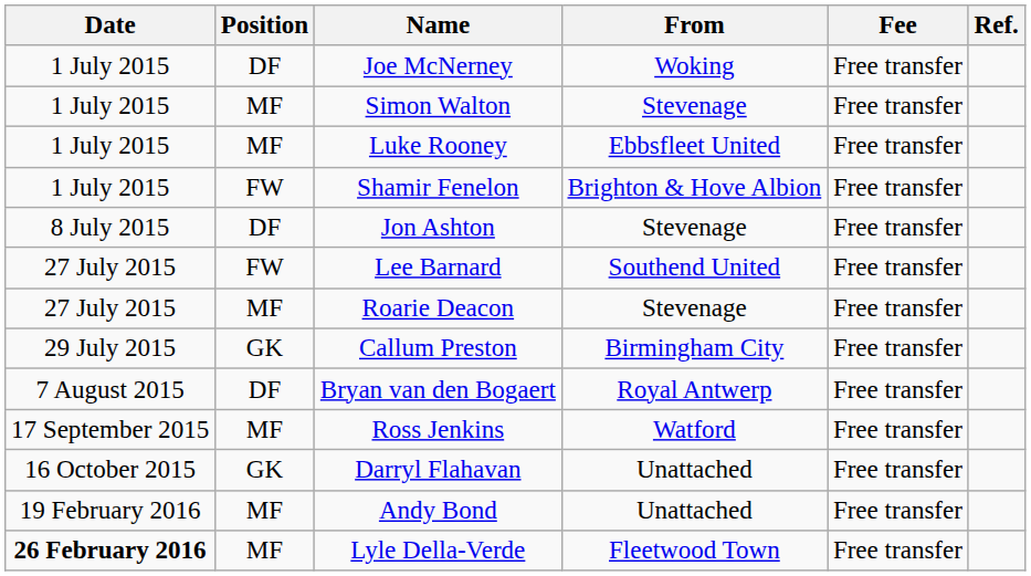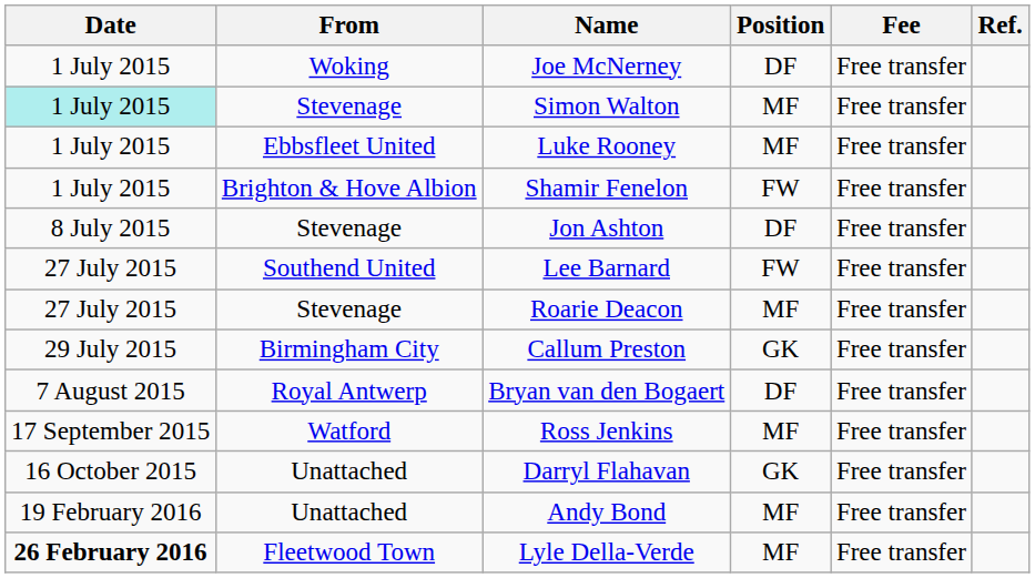 <table class="wikitable" style="text-align:center;">
 <tr>
 <th>Date</th>
+<th>From</th>
+<th>Name</th>
 <th>Position</th>
-<th>Name</th>
-<th>From</th>
 <th>Fee</th>
 <th>Ref.</th>
 </tr>
 <tr>
 <td>1 July 2015</td>
+<td><a href='#'>Woking</a></td>
+<td><a href='#'>Joe McNerney</a></td>
 <td>DF</td>
-<td><a href='#'>Joe McNerney</a></td>
-<td><a href='#'>Woking</a></td>
+<td>Free transfer</td>
+<td></td>
+</tr>
+<tr>
+<td style="background: paleturquoise;">1 July 2015</td>
+<td><a href='#'>Stevenage</a></td>
+<td><a href='#'>Simon Walton</a></td>
+<td>MF</td>
 <td>Free transfer</td>
 <td></td>
 </tr>
 <tr>
 <td>1 July 2015</td>
+<td><a href='#'>Ebbsfleet United</a></td>
+<td><a href='#'>Luke Rooney</a></td>
 <td>MF</td>
-<td><a href='#'>Simon Walton</a></td>
-<td><a href='#'>Stevenage</a></td>
 <td>Free transfer</td>
 <td></td>
 </tr>
 <tr>
 <td>1 July 2015</td>
-<td>MF</td>
-<td><a href='#'>Luke Rooney</a></td>
-<td><a href='#'>Ebbsfleet United</a></td>
-<td>Free transfer</td>
-<td></td>
-</tr>
-<tr>
-<td>1 July 2015</td>
+<td><a href='#'>Brighton & Hove Albion</a></td>
+<td><a href='#'>Shamir Fenelon</a></td>
 <td>FW</td>
-<td><a href='#'>Shamir Fenelon</a></td>
-<td><a href='#'>Brighton & Hove Albion</a></td>
 <td>Free transfer</td>
 <td></td>
 </tr>
 <tr>
 <td>8 July 2015</td>
+<td>Stevenage</td>
+<td><a href='#'>Jon Ashton</a></td>
 <td>DF</td>
-<td><a href='#'>Jon Ashton</a></td>
-<td>Stevenage</td>
 <td>Free transfer</td>
 <td></td>
 </tr>
 <tr>
 <td>27 July 2015</td>
+<td><a href='#'>Southend United</a></td>
+<td><a href='#'>Lee Barnard</a></td>
 <td>FW</td>
-<td><a href='#'>Lee Barnard</a></td>
-<td><a href='#'>Southend United</a></td>
 <td>Free transfer</td>
 <td></td>
 </tr>
 <tr>
 <td>27 July 2015</td>
+<td>Stevenage</td>
+<td><a href='#'>Roarie Deacon</a></td>
 <td>MF</td>
-<td><a href='#'>Roarie Deacon</a></td>
-<td>Stevenage</td>
 <td>Free transfer</td>
 <td></td>
 </tr>
 <tr>
 <td>29 July 2015</td>
+<td><a href='#'>Birmingham City</a></td>
+<td><a href='#'>Callum Preston</a></td>
 <td>GK</td>
-<td><a href='#'>Callum Preston</a></td>
-<td><a href='#'>Birmingham City</a></td>
 <td>Free transfer</td>
 <td></td>
 </tr>
 <tr>
 <td>7 August 2015</td>
+<td><a href='#'>Royal Antwerp</a></td>
+<td><a href='#'>Bryan van den Bogaert</a></td>
 <td>DF</td>
-<td><a href='#'>Bryan van den Bogaert</a></td>
-<td><a href='#'>Royal Antwerp</a></td>
 <td>Free transfer</td>
 <td></td>
 </tr>
 <tr>
 <td>17 September 2015</td>
+<td><a href='#'>Watford</a></td>
+<td><a href='#'>Ross Jenkins</a></td>
 <td>MF</td>
-<td><a href='#'>Ross Jenkins</a></td>
-<td><a href='#'>Watford</a></td>
 <td>Free transfer</td>
 <td></td>
 </tr>
 <tr>
 <td>16 October 2015</td>
+<td>Unattached</td>
+<td><a href='#'>Darryl Flahavan</a></td>
 <td>GK</td>
-<td><a href='#'>Darryl Flahavan</a></td>
-<td>Unattached</td>
 <td>Free transfer</td>
 <td></td>
 </tr>
 <tr>
 <td>19 February 2016</td>
+<td>Unattached</td>
+<td><a href='#'>Andy Bond</a></td>
 <td>MF</td>
-<td><a href='#'>Andy Bond</a></td>
-<td>Unattached</td>
 <td>Free transfer</td>
 <td></td>
 </tr>
 <tr>
 <td><strong>26 February 2016</strong></td>
+<td><a href='#'>Fleetwood Town</a></td>
+<td><a href='#'>Lyle Della-Verde</a></td>
 <td>MF</td>
-<td><a href='#'>Lyle Della-Verde</a></td>
-<td><a href='#'>Fleetwood Town</a></td>
 <td>Free transfer</td>
 <td></td>
 </tr>
 </table>
